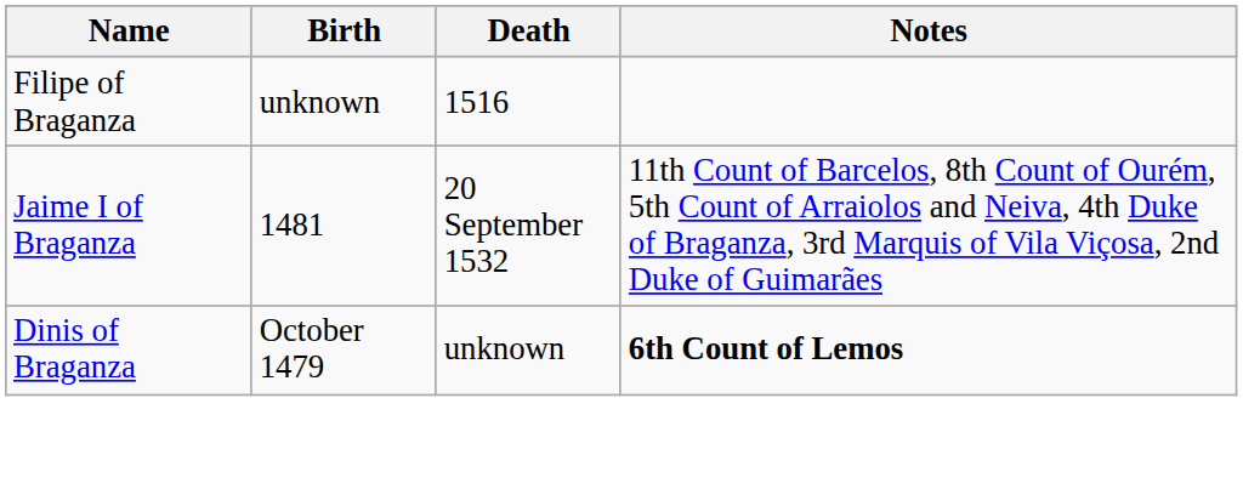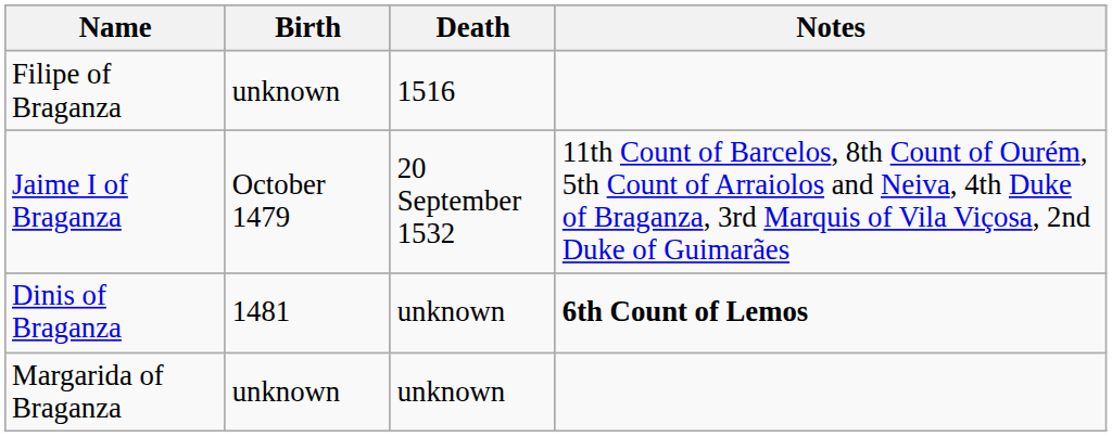 <table class="wikitable">
 <tr style="background:#ccc;">
 <th style="width:20%;">Name</th>
 <th style="width:15%;">Birth</th>
 <th style="width:15%;">Death</th>
 <th style="width:50%;">Notes</th>
 </tr>
 <tr>
 <td>Filipe of Braganza</td>
 <td>unknown</td>
 <td>1516</td>
 <td></td>
 </tr>
 <tr>
 <td><a href='#'>Jaime I of Braganza</a></td>
-<td>1481</td>
+<td>October 1479</td>
 <td>20 September 1532</td>
 <td>11th <a href='#'>Count of Barcelos</a>, 8th <a href='#'>Count of Ourém</a>, 5th <a href='#'>Count of Arraiolos</a> and <a href='#'>Neiva</a>, 4th <a href='#'>Duke of Braganza</a>, 3rd <a href='#'>Marquis of Vila Viçosa</a>, 2nd <a href='#'>Duke of Guimarães</a></td>
 </tr>
 <tr>
 <td><a href='#'>Dinis of Braganza</a></td>
-<td>October 1479</td>
+<td>1481</td>
 <td>unknown</td>
 <td><strong>6th Count of Lemos</strong></td>
 </tr>
+<tr>
+<td>Margarida of Braganza</td>
+<td>unknown</td>
+<td>unknown</td>
+<td></td>
+</tr>
 </table>
